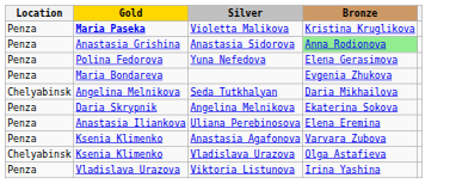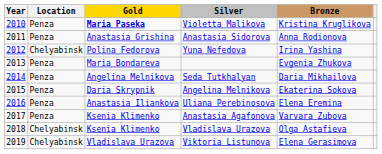 <table class="wikitable">
 <tr>
+<th>Year</th>
 <th>Location</th>
 <td style="text-align:center; background:gold;"><strong>Gold</strong></td>
 <td style="text-align:center; background:silver;"><strong>Silver</strong></td>
 <td style="text-align:center; background:#c96;"><strong>Bronze</strong></td>
 <th></th>
 </tr>
 <tr>
+<td><a href='#'>2010</a></td>
 <td>Penza</td>
 <td><strong><a href='#'>Maria Paseka</a></strong></td>
 <td><a href='#'>Violetta Malikova</a></td>
 <td><a href='#'>Kristina Kruglikova</a></td>
 <td></td>
 </tr>
 <tr>
+<td>2011</td>
 <td>Penza</td>
 <td><a href='#'>Anastasia Grishina</a></td>
 <td><a href='#'>Anastasia Sidorova</a></td>
-<td style="background: lightgreen;"><a href='#'>Anna Rodionova</a></td>
+<td><a href='#'>Anna Rodionova</a></td>
 <td></td>
 </tr>
 <tr>
-<td>Penza</td>
+<td><a href='#'>2012</a></td>
+<td>Chelyabinsk</td>
 <td><a href='#'>Polina Fedorova</a></td>
 <td><a href='#'>Yuna Nefedova</a></td>
-<td><a href='#'>Elena Gerasimova</a></td>
+<td><a href='#'>Irina Yashina</a></td>
 <td></td>
 </tr>
 <tr>
+<td>2013</td>
 <td>Penza</td>
 <td><a href='#'>Maria Bondareva</a></td>
 <td></td>
 <td><a href='#'>Evgenia Zhukova</a></td>
 <td></td>
 </tr>
 <tr>
-<td>Chelyabinsk</td>
+<td><a href='#'>2014</a></td>
+<td>Penza</td>
 <td><a href='#'>Angelina Melnikova</a></td>
 <td><a href='#'>Seda Tutkhalyan</a></td>
 <td><a href='#'>Daria Mikhailova</a></td>
 <td></td>
 </tr>
 <tr>
+<td>2015</td>
 <td>Penza</td>
 <td><a href='#'>Daria Skrypnik</a></td>
 <td><a href='#'>Angelina Melnikova</a></td>
 <td><a href='#'>Ekaterina Sokova</a></td>
 <td></td>
 </tr>
 <tr>
+<td><a href='#'>2016</a></td>
 <td>Penza</td>
 <td><a href='#'>Anastasia Iliankova</a></td>
 <td><a href='#'>Uliana Perebinosova</a></td>
 <td><a href='#'>Elena Eremina</a></td>
 <td></td>
 </tr>
 <tr>
+<td>2017</td>
 <td>Penza</td>
 <td><a href='#'>Ksenia Klimenko</a></td>
 <td><a href='#'>Anastasia Agafonova</a></td>
 <td><a href='#'>Varvara Zubova</a></td>
 <td></td>
 </tr>
 <tr>
+<td>2018</td>
 <td>Chelyabinsk</td>
 <td><a href='#'>Ksenia Klimenko</a></td>
 <td><a href='#'>Vladislava Urazova</a></td>
 <td><a href='#'>Olga Astafieva</a></td>
 <td></td>
 </tr>
 <tr>
-<td>Penza</td>
+<td>2019</td>
+<td>Chelyabinsk</td>
 <td><a href='#'>Vladislava Urazova</a></td>
 <td><a href='#'>Viktoria Listunova</a></td>
-<td><a href='#'>Irina Yashina</a></td>
+<td><a href='#'>Elena Gerasimova</a></td>
 <td></td>
 </tr>
 </table>
